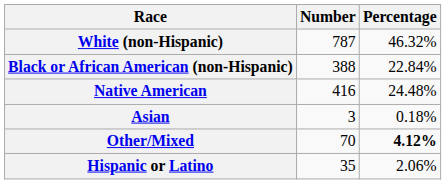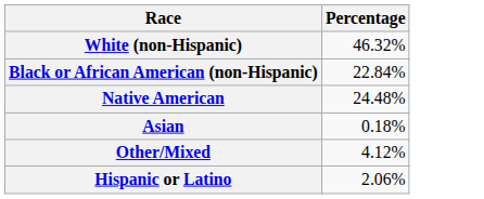 <table class="wikitable" style="text-align:right">
 <tr>
 <th scope="col">Race</th>
-<th scope="col">Number</th>
 <th scope="col">Percentage</th>
 </tr>
 <tr>
 <th scope="row"><a href='#'>White</a> (non-Hispanic)</th>
-<td>787</td>
 <td>46.32%</td>
 </tr>
 <tr>
 <th scope="row"><a href='#'>Black or African American</a> (non-Hispanic)</th>
-<td>388</td>
 <td>22.84%</td>
 </tr>
 <tr>
 <th scope="row"><a href='#'>Native American</a></th>
-<td>416</td>
 <td>24.48%</td>
 </tr>
 <tr>
 <th scope="row"><a href='#'>Asian</a></th>
-<td>3</td>
 <td>0.18%</td>
 </tr>
 <tr>
 <th scope="row"><a href='#'>Other/Mixed</a></th>
-<td>70</td>
-<td><strong>4.12%</strong></td>
+<td>4.12%</td>
 </tr>
 <tr>
 <th scope="row"><a href='#'>Hispanic</a> or <a href='#'>Latino</a></th>
-<td>35</td>
 <td>2.06%</td>
 </tr>
 </table>
